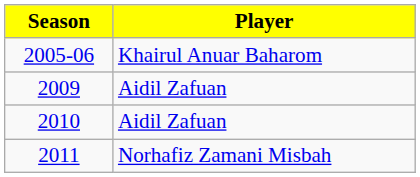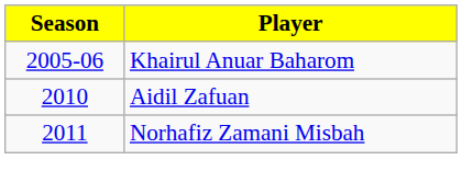 <table class="wikitable" style=width:50%>
 <tr>
 <th style="background:yellow; color:black; text-align:center;">Season</th>
 <th style="background:yellow; color:black; text-align:center;">Player</th>
 </tr>
 <tr>
 <td align="center"><a href='#'>2005-06</a></td>
 <td> <a href='#'>Khairul Anuar Baharom</a></td>
 </tr>
 <tr>
-<td align="center"><a href='#'>2009</a></td>
-<td> <a href='#'>Aidil Zafuan</a></td>
-</tr>
-<tr>
 <td align="center"><a href='#'>2010</a></td>
 <td> <a href='#'>Aidil Zafuan</a></td>
 </tr>
 <tr>
 <td align="center"><a href='#'>2011</a></td>
 <td> <a href='#'>Norhafiz Zamani Misbah</a></td>
 </tr>
 </table>
